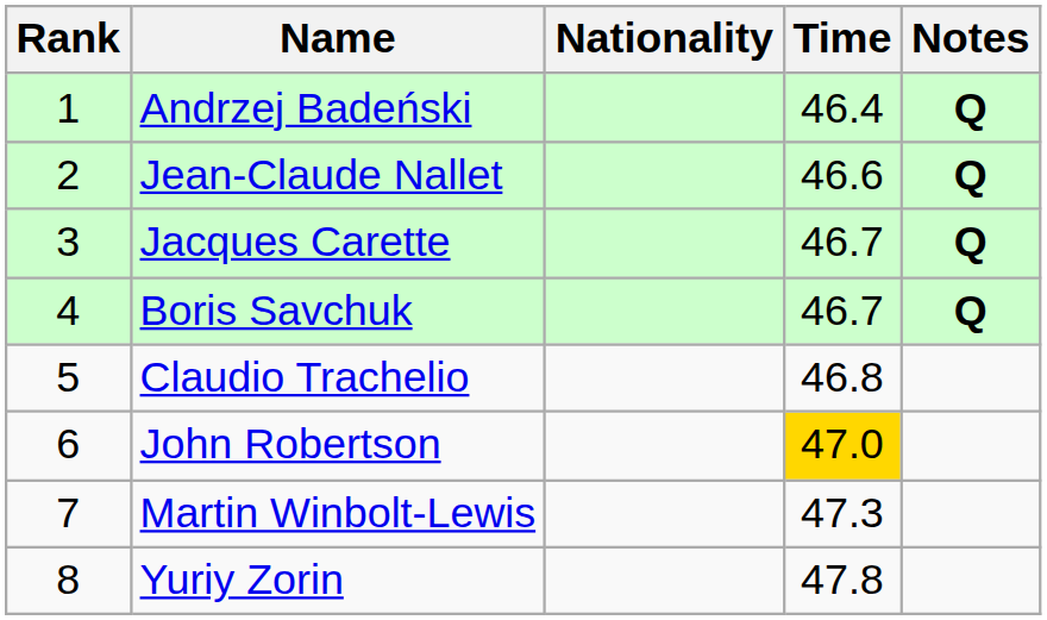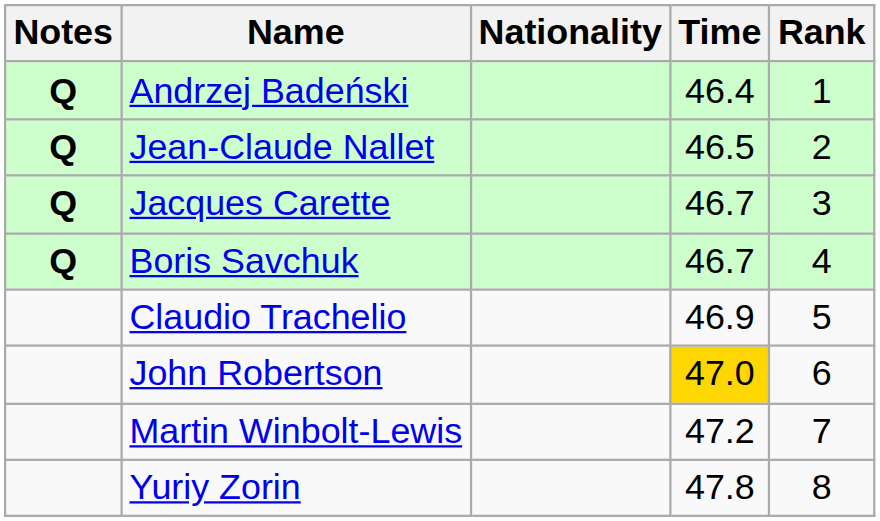 <table class="wikitable sortable" style="text-align:center">
 <tr>
-<th>Rank</th>
+<th>Notes</th>
 <th>Name</th>
 <th>Nationality</th>
 <th>Time</th>
-<th>Notes</th>
+<th>Rank</th>
 </tr>
 <tr bgcolor=ccffcc>
-<td>1</td>
+<td><strong>Q</strong></td>
 <td align=left><a href='#'>Andrzej Badeński</a></td>
 <td align=left></td>
 <td>46.4</td>
-<td><strong>Q</strong></td>
+<td>1</td>
 </tr>
 <tr bgcolor=ccffcc>
-<td>2</td>
+<td><strong>Q</strong></td>
 <td align=left><a href='#'>Jean-Claude Nallet</a></td>
 <td align=left></td>
-<td>46.6</td>
-<td><strong>Q</strong></td>
+<td>46.5</td>
+<td>2</td>
 </tr>
 <tr bgcolor=ccffcc>
-<td>3</td>
+<td><strong>Q</strong></td>
 <td align=left><a href='#'>Jacques Carette</a></td>
 <td align=left></td>
 <td>46.7</td>
-<td><strong>Q</strong></td>
+<td>3</td>
 </tr>
 <tr bgcolor=ccffcc>
-<td>4</td>
+<td><strong>Q</strong></td>
 <td align=left><a href='#'>Boris Savchuk</a></td>
 <td align=left></td>
 <td>46.7</td>
-<td><strong>Q</strong></td>
+<td>4</td>
 </tr>
 <tr>
-<td>5</td>
+<td></td>
 <td align=left><a href='#'>Claudio Trachelio</a></td>
 <td align=left></td>
-<td>46.8</td>
-<td></td>
+<td>46.9</td>
+<td>5</td>
 </tr>
 <tr>
-<td>6</td>
+<td></td>
 <td align=left><a href='#'>John Robertson</a></td>
 <td align=left></td>
 <td style="background: gold;">47.0</td>
-<td></td>
+<td>6</td>
 </tr>
 <tr>
-<td>7</td>
+<td></td>
 <td align=left><a href='#'>Martin Winbolt-Lewis</a></td>
 <td align=left></td>
-<td>47.3</td>
-<td></td>
+<td>47.2</td>
+<td>7</td>
 </tr>
 <tr>
-<td>8</td>
+<td></td>
 <td align=left><a href='#'>Yuriy Zorin</a></td>
 <td align=left></td>
 <td>47.8</td>
-<td></td>
+<td>8</td>
 </tr>
 </table>
